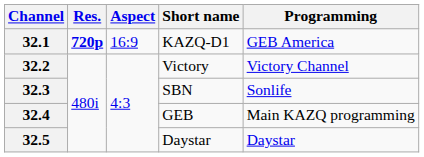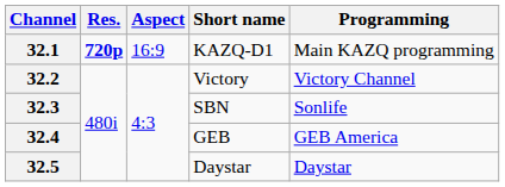 <table class="wikitable">
 <tr>
 <th><a href='#'>Channel</a></th>
 <th><a href='#'>Res.</a></th>
 <th><a href='#'>Aspect</a></th>
 <th>Short name</th>
 <th>Programming</th>
 </tr>
 <tr>
 <th scope = "row">32.1</th>
 <td><strong><a href='#'>720p</a></strong></td>
 <td><a href='#'>16:9</a></td>
 <td>KAZQ-D1</td>
-<td><a href='#'>GEB America</a></td>
+<td>Main KAZQ programming</td>
 </tr>
 <tr>
 <th scope = "row">32.2</th>
 <td rowspan=4><a href='#'>480i</a></td>
 <td rowspan=4><a href='#'>4:3</a></td>
 <td>Victory</td>
 <td><a href='#'>Victory Channel</a></td>
 </tr>
 <tr>
 <th scope = "row">32.3</th>
 <td>SBN</td>
 <td><a href='#'>Sonlife</a></td>
 </tr>
 <tr>
 <th scope = "row">32.4</th>
 <td>GEB</td>
-<td>Main KAZQ programming</td>
+<td><a href='#'>GEB America</a></td>
 </tr>
 <tr>
 <th scope = "row">32.5</th>
 <td>Daystar</td>
 <td><a href='#'>Daystar</a></td>
 </tr>
 </table>
